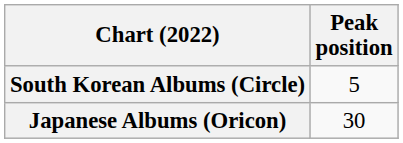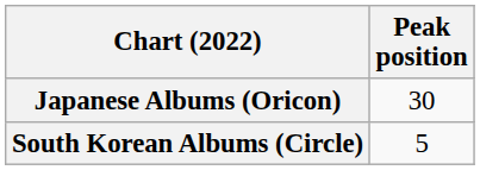 <table class="wikitable sortable plainrowheaders" style="text-align:center">
 <tr>
 <th scope="col">Chart (2022)</th>
 <th scope="col">Peak<br>position</th>
 </tr>
 <tr>
+<th scope="row">Japanese Albums (Oricon)</th>
+<td>30</td>
+</tr>
+<tr>
 <th scope="row">South Korean Albums (Circle)</th>
 <td>5</td>
 </tr>
-<tr>
-<th scope="row">Japanese Albums (Oricon)</th>
-<td>30</td>
-</tr>
 </table>
